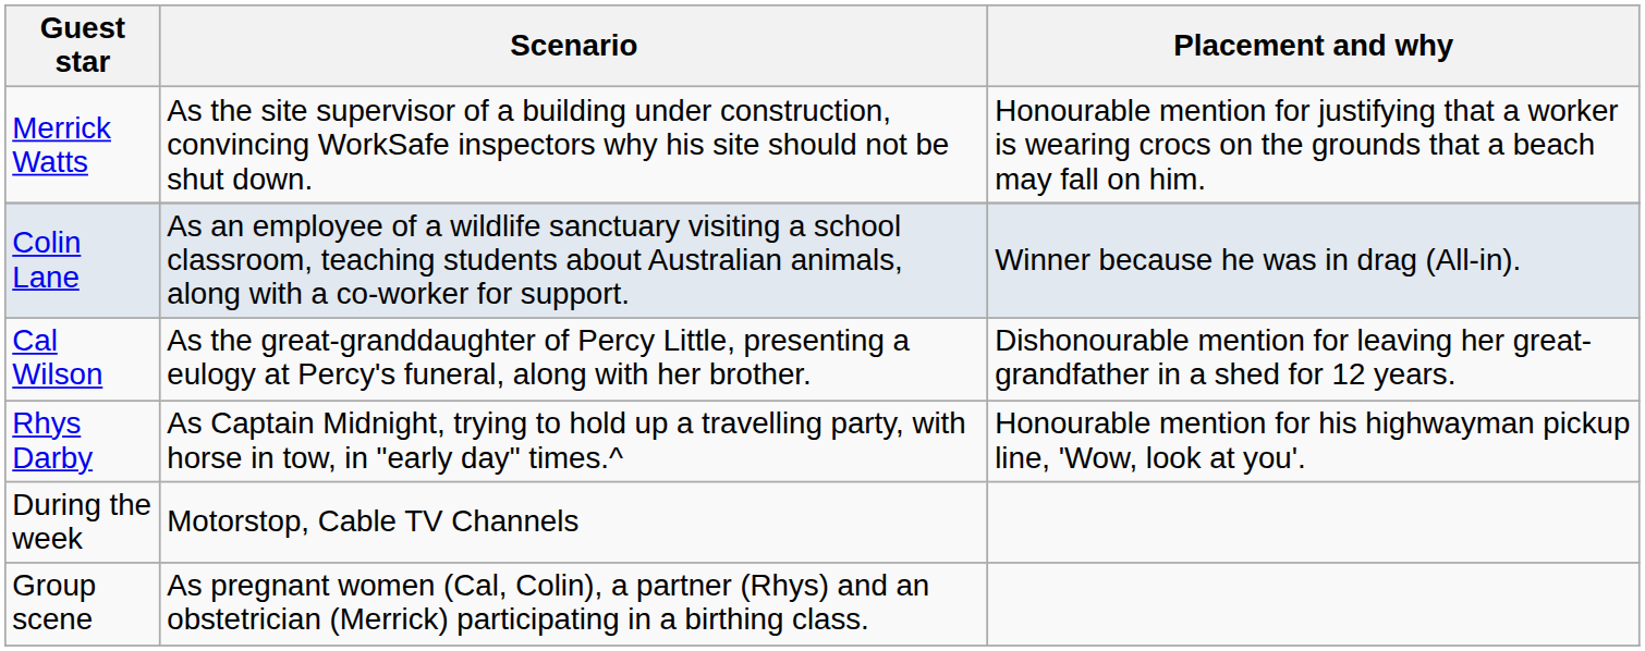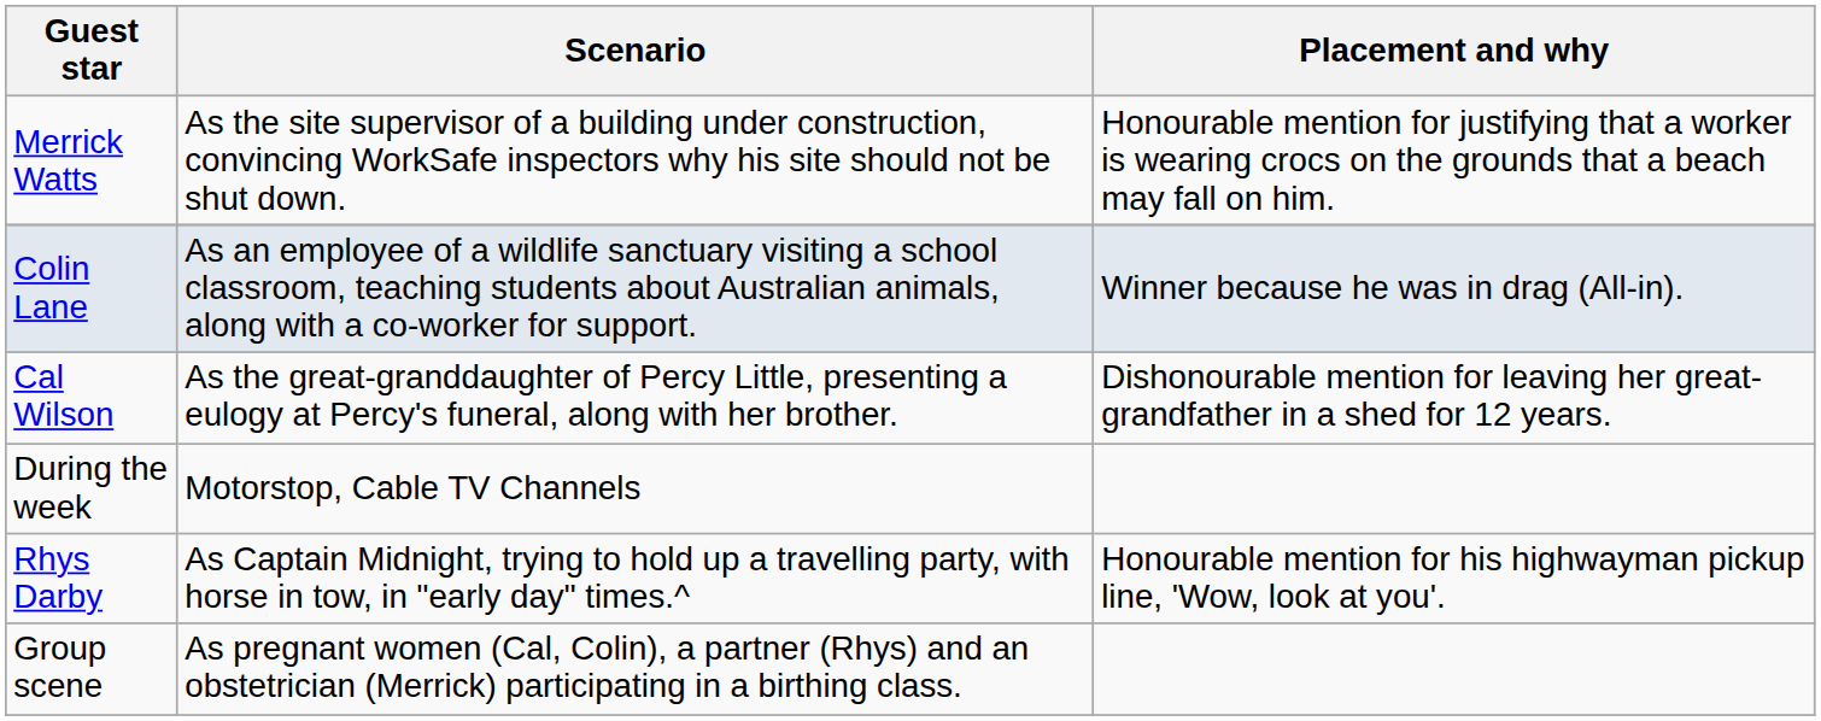 <table class="wikitable">
 <tr>
 <th>Guest star</th>
 <th>Scenario</th>
 <th>Placement and why</th>
 </tr>
 <tr>
 <td><a href='#'>Merrick Watts</a></td>
 <td>As the site supervisor of a building under construction, convincing WorkSafe inspectors why his site should not be shut down.</td>
 <td>Honourable mention for justifying that a worker is wearing crocs on the grounds that a beach may fall on him.</td>
 </tr>
 <tr>
 </tr>
 <tr style="background:#E1E8EF;">
 <td><a href='#'>Colin Lane</a></td>
 <td>As an employee of a wildlife sanctuary visiting a school classroom, teaching students about Australian animals, along with a co-worker for support.</td>
 <td>Winner because he was in drag (All-in).</td>
 </tr>
 <tr>
 <td><a href='#'>Cal Wilson</a></td>
 <td>As the great-granddaughter of Percy Little, presenting a eulogy at Percy's funeral, along with her brother.</td>
 <td>Dishonourable mention for leaving her great-grandfather in a shed for 12 years.</td>
 </tr>
 <tr>
+<td>During the week</td>
+<td>Motorstop, Cable TV Channels</td>
+<td></td>
+</tr>
+<tr>
 <td><a href='#'>Rhys Darby</a></td>
 <td>As Captain Midnight, trying to hold up a travelling party, with horse in tow, in "early day" times.^</td>
 <td>Honourable mention for his highwayman pickup line, 'Wow, look at you'.</td>
-</tr>
-<tr>
-<td>During the week</td>
-<td>Motorstop, Cable TV Channels</td>
-<td></td>
 </tr>
 <tr>
 <td>Group scene</td>
 <td>As pregnant women (Cal, Colin), a partner (Rhys) and an obstetrician (Merrick) participating in a birthing class.</td>
 <td></td>
 </tr>
 </table>
